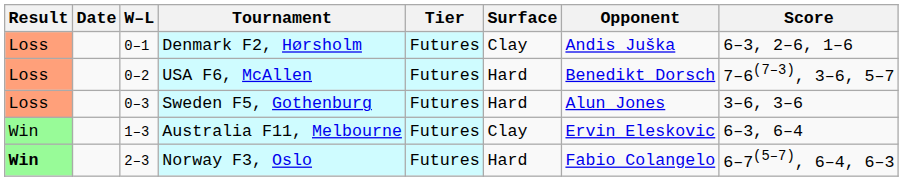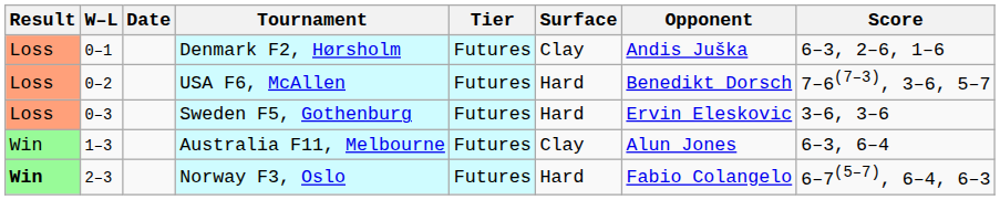 <table class="sortable wikitable">
 <tr>
 <th>Result</th>
+<th class="unsortable">W–L</th>
 <th>Date</th>
-<th class="unsortable">W–L</th>
 <th>Tournament</th>
 <th>Tier</th>
 <th>Surface</th>
 <th>Opponent</th>
 <th class="unsortable">Score</th>
 </tr>
 <tr>
 <td style="background:#ffa07a;">Loss</td>
+<td><small>0–1</small></td>
 <td></td>
-<td><small>0–1</small></td>
 <td style="background:#cffcff;">Denmark F2, <a href='#'>Hørsholm</a></td>
 <td style="background:#cffcff;">Futures</td>
 <td>Clay</td>
 <td> <a href='#'>Andis Juška</a></td>
 <td>6–3, 2–6, 1–6</td>
 </tr>
 <tr>
 <td style="background:#ffa07a;">Loss</td>
+<td><small>0–2</small></td>
 <td></td>
-<td><small>0–2</small></td>
 <td style="background:#cffcff;">USA F6, <a href='#'>McAllen</a></td>
 <td style="background:#cffcff;">Futures</td>
 <td>Hard</td>
 <td> <a href='#'>Benedikt Dorsch</a></td>
 <td>7–6<sup>(7–3)</sup>, 3–6, 5–7</td>
 </tr>
 <tr>
 <td style="background:#ffa07a;">Loss</td>
+<td><small>0–3</small></td>
 <td></td>
-<td><small>0–3</small></td>
 <td style="background:#cffcff;">Sweden F5, <a href='#'>Gothenburg</a></td>
 <td style="background:#cffcff;">Futures</td>
 <td>Hard</td>
-<td> <a href='#'>Alun Jones</a></td>
+<td> <a href='#'>Ervin Eleskovic</a></td>
 <td>3–6, 3–6</td>
 </tr>
 <tr>
 <td style="background:#98fb98;">Win</td>
+<td><small>1–3</small></td>
 <td></td>
-<td><small>1–3</small></td>
 <td style="background:#cffcff;">Australia F11, <a href='#'>Melbourne</a></td>
 <td style="background:#cffcff;">Futures</td>
 <td>Clay</td>
-<td> <a href='#'>Ervin Eleskovic</a></td>
+<td> <a href='#'>Alun Jones</a></td>
 <td>6–3, 6–4</td>
 </tr>
 <tr>
 <td style="background:#98fb98;"><strong>Win</strong></td>
+<td><small>2–3</small></td>
 <td></td>
-<td><small>2–3</small></td>
 <td style="background:#cffcff;">Norway F3, <a href='#'>Oslo</a></td>
 <td style="background:#cffcff;">Futures</td>
 <td>Hard</td>
 <td> <a href='#'>Fabio Colangelo</a></td>
 <td>6–7<sup>(5–7)</sup>, 6–4, 6–3</td>
 </tr>
 </table>
